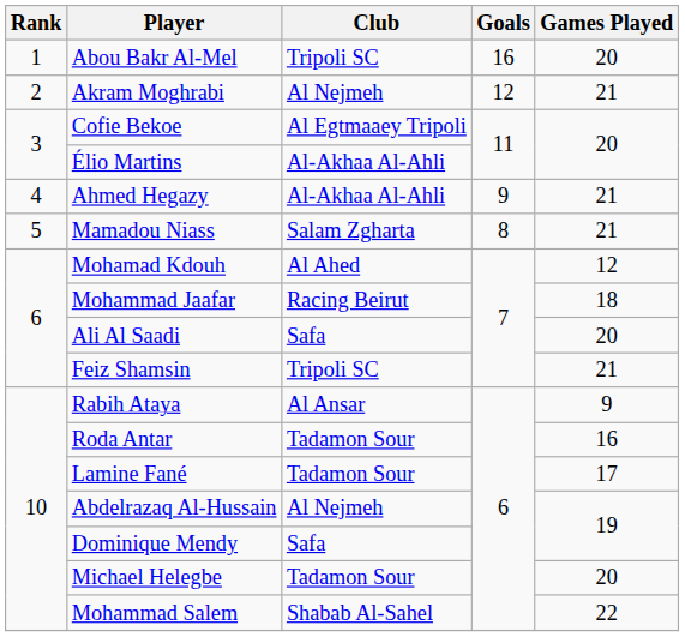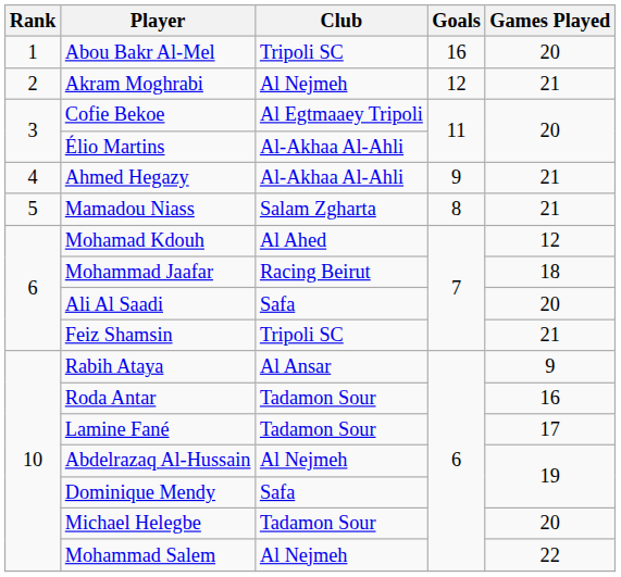 <table class="wikitable" style="text-align:center">
 <tr>
 <th>Rank</th>
 <th>Player</th>
 <th>Club</th>
 <th>Goals</th>
 <th>Games Played</th>
 </tr>
 <tr>
 <td rowspan="1">1</td>
 <td align="left"> <a href='#'>Abou Bakr Al-Mel</a></td>
 <td align="left"><a href='#'>Tripoli SC</a></td>
 <td>16</td>
 <td>20</td>
 </tr>
 <tr>
 <td rowspan="1">2</td>
 <td align="left"> <a href='#'>Akram Moghrabi</a></td>
 <td align="left"><a href='#'>Al Nejmeh</a></td>
 <td rowspan="1">12</td>
 <td>21</td>
 </tr>
 <tr>
 <td rowspan="2">3</td>
 <td align="left"> <a href='#'>Cofie Bekoe</a></td>
 <td align="left"><a href='#'>Al Egtmaaey Tripoli</a></td>
 <td rowspan="2">11</td>
 <td rowspan="2">20</td>
 </tr>
 <tr>
 <td align="left"> <a href='#'>Élio Martins</a></td>
 <td align="left"><a href='#'>Al-Akhaa Al-Ahli</a></td>
 </tr>
 <tr>
 <td rowspan="1">4</td>
 <td align="left"> <a href='#'>Ahmed Hegazy</a></td>
 <td align="left"><a href='#'>Al-Akhaa Al-Ahli</a></td>
 <td>9</td>
 <td>21</td>
 </tr>
 <tr>
 <td rowspan="1">5</td>
 <td align="left"> <a href='#'>Mamadou Niass</a></td>
 <td align="left"><a href='#'>Salam Zgharta</a></td>
 <td>8</td>
 <td>21</td>
 </tr>
 <tr>
 <td rowspan="4">6</td>
 <td align="left"> <a href='#'>Mohamad Kdouh</a></td>
 <td align="left"><a href='#'>Al Ahed</a></td>
 <td rowspan="4">7</td>
 <td>12</td>
 </tr>
 <tr>
 <td align="left"> <a href='#'>Mohammad Jaafar</a></td>
 <td align="left"><a href='#'>Racing Beirut</a></td>
 <td>18</td>
 </tr>
 <tr>
 <td align="left"> <a href='#'>Ali Al Saadi</a></td>
 <td align="left"><a href='#'>Safa</a></td>
 <td>20</td>
 </tr>
 <tr>
 <td align="left"> <a href='#'>Feiz Shamsin</a></td>
 <td align="left"><a href='#'>Tripoli SC</a></td>
 <td>21</td>
 </tr>
 <tr>
 <td rowspan="7">10</td>
 <td align="left"> <a href='#'>Rabih Ataya</a></td>
 <td align="left"><a href='#'>Al Ansar</a></td>
 <td rowspan="7">6</td>
 <td>9</td>
 </tr>
 <tr>
 <td align="left"> <a href='#'>Roda Antar</a></td>
 <td align="left"><a href='#'>Tadamon Sour</a></td>
 <td>16</td>
 </tr>
 <tr>
 <td align="left"> <a href='#'>Lamine Fané</a></td>
 <td align="left"><a href='#'>Tadamon Sour</a></td>
 <td>17</td>
 </tr>
 <tr>
 <td align="left"> <a href='#'>Abdelrazaq Al-Hussain</a></td>
 <td align="left"><a href='#'>Al Nejmeh</a></td>
 <td rowspan="2">19</td>
 </tr>
 <tr>
 <td align="left"> <a href='#'>Dominique Mendy</a></td>
 <td align="left"><a href='#'>Safa</a></td>
 </tr>
 <tr>
 <td align="left"> <a href='#'>Michael Helegbe</a></td>
 <td align="left"><a href='#'>Tadamon Sour</a></td>
 <td>20</td>
 </tr>
 <tr>
 <td align="left"> <a href='#'>Mohammad Salem</a></td>
-<td align="left"><a href='#'>Shabab Al-Sahel</a></td>
+<td align="left"><a href='#'>Al Nejmeh</a></td>
 <td>22</td>
 </tr>
 <tr>
 </tr>
 </table>
